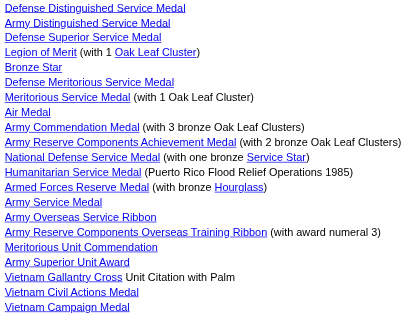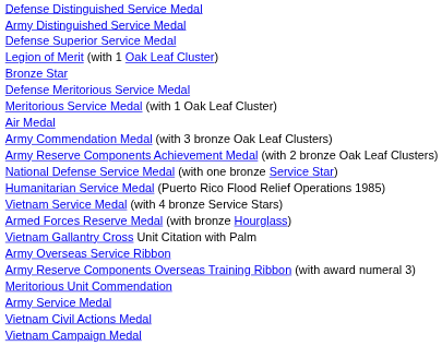 <table>
 <tr>
 <td></td>
 <td><a href='#'>Defense Distinguished Service Medal</a></td>
 </tr>
 <tr>
 <td></td>
 <td><a href='#'>Army Distinguished Service Medal</a></td>
 </tr>
 <tr>
 <td></td>
 <td><a href='#'>Defense Superior Service Medal</a></td>
 </tr>
 <tr>
 <td></td>
 <td><a href='#'>Legion of Merit</a> (with 1 <a href='#'>Oak Leaf Cluster</a>)</td>
 </tr>
 <tr>
 <td></td>
 <td><a href='#'>Bronze Star</a></td>
 </tr>
 <tr>
 <td></td>
 <td><a href='#'>Defense Meritorious Service Medal</a></td>
 </tr>
 <tr>
 <td></td>
 <td><a href='#'>Meritorious Service Medal</a> (with 1 Oak Leaf Cluster)</td>
 </tr>
 <tr>
 <td></td>
 <td><a href='#'>Air Medal</a></td>
 </tr>
 <tr>
 <td></td>
 <td><a href='#'>Army Commendation Medal</a> (with 3 bronze Oak Leaf Clusters)</td>
 </tr>
 <tr>
 <td></td>
 <td><a href='#'>Army Reserve Components Achievement Medal</a> (with 2 bronze Oak Leaf Clusters)</td>
 </tr>
 <tr>
 <td></td>
 <td><a href='#'>National Defense Service Medal</a> (with one bronze <a href='#'>Service Star</a>)</td>
 </tr>
 <tr>
 <td></td>
 <td><a href='#'>Humanitarian Service Medal</a> (Puerto Rico Flood Relief Operations 1985)</td>
 </tr>
 <tr>
 <td></td>
+<td><a href='#'>Vietnam Service Medal</a> (with 4 bronze Service Stars)</td>
+</tr>
+<tr>
+<td></td>
 <td><a href='#'>Armed Forces Reserve Medal</a> (with bronze <a href='#'>Hourglass</a>)</td>
 </tr>
 <tr>
 <td></td>
-<td><a href='#'>Army Service Medal</a></td>
+<td><a href='#'>Vietnam Gallantry Cross</a> Unit Citation with Palm</td>
 </tr>
 <tr>
 <td></td>
 <td><a href='#'>Army Overseas Service Ribbon</a></td>
 </tr>
 <tr>
 <td><span></span></td>
 <td><a href='#'>Army Reserve Components Overseas Training Ribbon</a> (with award numeral 3)</td>
 </tr>
 <tr>
 <td></td>
 <td><a href='#'>Meritorious Unit Commendation</a></td>
 </tr>
 <tr>
 <td></td>
-<td><a href='#'>Army Superior Unit Award</a></td>
-</tr>
-<tr>
-<td></td>
-<td><a href='#'>Vietnam Gallantry Cross</a> Unit Citation with Palm</td>
+<td><a href='#'>Army Service Medal</a></td>
 </tr>
 <tr>
 <td></td>
 <td><a href='#'>Vietnam Civil Actions Medal</a></td>
 </tr>
 <tr>
 <td></td>
 <td><a href='#'>Vietnam Campaign Medal</a></td>
 </tr>
 </table>
